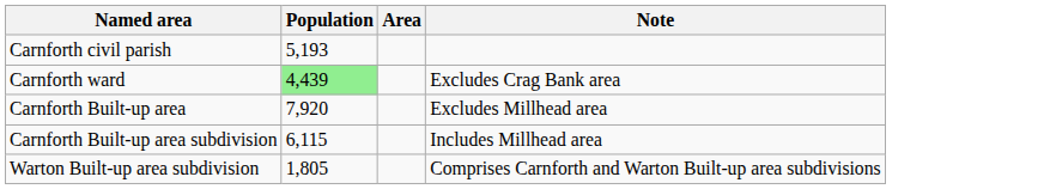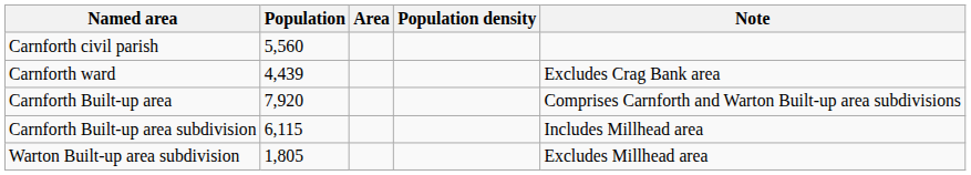 <table class="wikitable">
 <tr>
 <th>Named area</th>
 <th>Population</th>
 <th>Area</th>
+<th>Population density</th>
 <th>Note</th>
 </tr>
 <tr>
 <td>Carnforth civil parish</td>
-<td>5,193</td>
+<td>5,560</td>
+<td></td>
 <td></td>
 <td></td>
 </tr>
 <tr>
 <td>Carnforth ward</td>
-<td style="background: lightgreen;">4,439</td>
+<td>4,439</td>
+<td></td>
 <td></td>
 <td>Excludes Crag Bank area</td>
 </tr>
 <tr>
 <td>Carnforth Built-up area</td>
 <td>7,920</td>
 <td></td>
-<td>Excludes Millhead area</td>
+<td></td>
+<td>Comprises Carnforth and Warton Built-up area subdivisions</td>
 </tr>
 <tr>
 <td>Carnforth Built-up area subdivision</td>
 <td>6,115</td>
+<td></td>
 <td></td>
 <td>Includes Millhead area</td>
 </tr>
 <tr>
 <td>Warton Built-up area subdivision</td>
 <td>1,805</td>
 <td></td>
-<td>Comprises Carnforth and Warton Built-up area subdivisions</td>
+<td></td>
+<td>Excludes Millhead area</td>
 </tr>
 </table>
